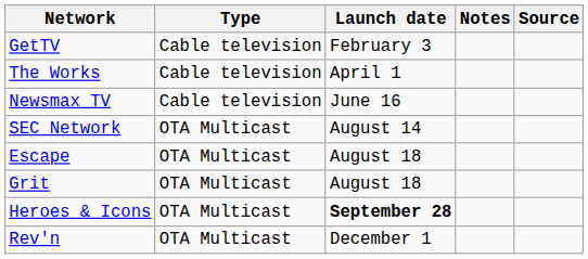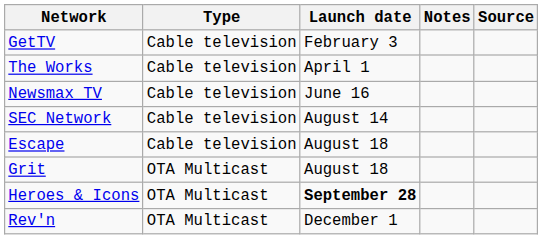 <table class="wikitable sortable">
 <tr>
 <th>Network</th>
 <th>Type</th>
 <th>Launch date</th>
 <th>Notes</th>
 <th>Source</th>
 </tr>
 <tr>
 <td><a href='#'>GetTV</a></td>
 <td>Cable television</td>
 <td>February 3</td>
 <td></td>
 <td></td>
 </tr>
 <tr>
 <td><a href='#'>The Works</a></td>
 <td>Cable television</td>
 <td>April 1</td>
 <td></td>
 <td></td>
 </tr>
 <tr>
 <td><a href='#'>Newsmax TV</a></td>
 <td>Cable television</td>
 <td>June 16</td>
 <td></td>
 <td></td>
 </tr>
 <tr>
 <td><a href='#'>SEC Network</a></td>
-<td>OTA Multicast</td>
+<td>Cable television</td>
 <td>August 14</td>
 <td></td>
 <td></td>
 </tr>
 <tr>
 <td><a href='#'>Escape</a></td>
-<td>OTA Multicast</td>
+<td>Cable television</td>
 <td>August 18</td>
 <td></td>
 <td></td>
 </tr>
 <tr>
 <td><a href='#'>Grit</a></td>
 <td>OTA Multicast</td>
 <td>August 18</td>
 <td></td>
 <td></td>
 </tr>
 <tr>
 <td><a href='#'>Heroes & Icons</a></td>
 <td>OTA Multicast</td>
 <td><strong>September 28</strong></td>
 <td></td>
 <td></td>
 </tr>
 <tr>
 <td><a href='#'>Rev'n</a></td>
 <td>OTA Multicast</td>
 <td>December 1</td>
 <td></td>
 <td></td>
 </tr>
 </table>
